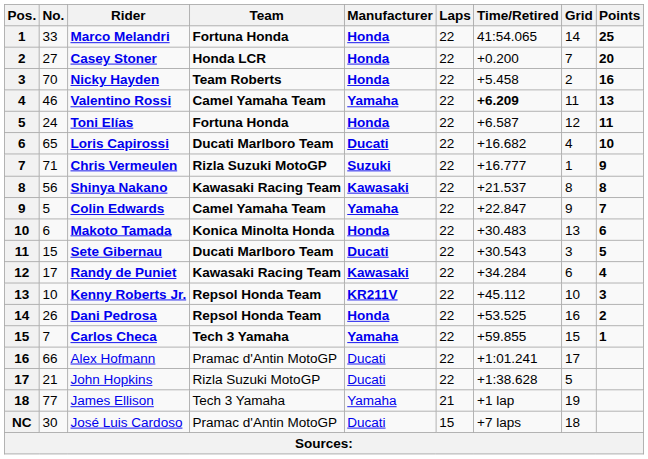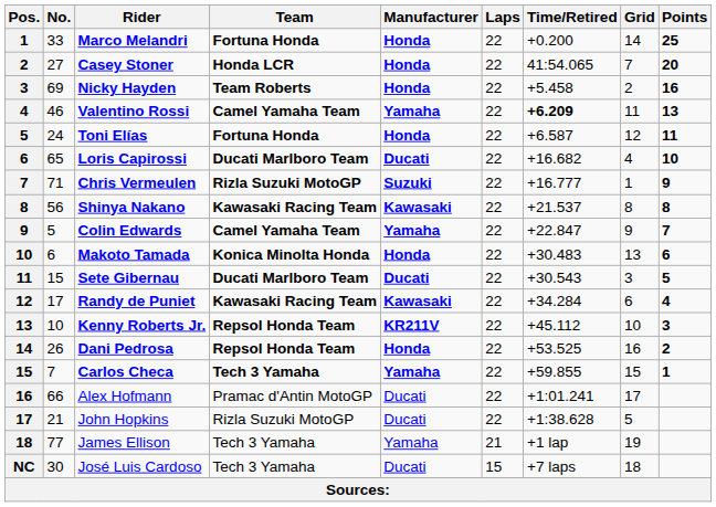 <table class="wikitable" style="font-size: 95%;">
 <tr>
 <th>Pos.</th>
 <th>No.</th>
 <th>Rider</th>
 <th>Team</th>
 <th>Manufacturer</th>
 <th>Laps</th>
 <th>Time/Retired</th>
 <th>Grid</th>
 <th>Points</th>
 </tr>
 <tr>
 <th>1</th>
 <td>33</td>
 <td> <strong><a href='#'>Marco Melandri</a></strong></td>
 <td><strong>Fortuna Honda</strong></td>
 <td><strong><a href='#'>Honda</a></strong></td>
 <td>22</td>
-<td>41:54.065</td>
+<td>+0.200</td>
 <td>14</td>
 <td><strong>25</strong></td>
 </tr>
 <tr>
 <th>2</th>
 <td>27</td>
 <td> <strong><a href='#'>Casey Stoner</a></strong></td>
 <td><strong>Honda LCR</strong></td>
 <td><strong><a href='#'>Honda</a></strong></td>
 <td>22</td>
-<td>+0.200</td>
+<td>41:54.065</td>
 <td>7</td>
 <td><strong>20</strong></td>
 </tr>
 <tr>
 <th>3</th>
-<td>70</td>
+<td>69</td>
 <td> <strong><a href='#'>Nicky Hayden</a></strong></td>
 <td><strong>Team Roberts</strong></td>
 <td><strong><a href='#'>Honda</a></strong></td>
 <td>22</td>
 <td>+5.458</td>
 <td>2</td>
 <td><strong>16</strong></td>
 </tr>
 <tr>
 <th>4</th>
 <td>46</td>
 <td> <strong><a href='#'>Valentino Rossi</a></strong></td>
 <td><strong>Camel Yamaha Team</strong></td>
 <td><strong><a href='#'>Yamaha</a></strong></td>
 <td>22</td>
 <td><strong>+6.209</strong></td>
 <td>11</td>
 <td><strong>13</strong></td>
 </tr>
 <tr>
 <th>5</th>
 <td>24</td>
 <td> <strong><a href='#'>Toni Elías</a></strong></td>
 <td><strong>Fortuna Honda</strong></td>
 <td><strong><a href='#'>Honda</a></strong></td>
 <td>22</td>
 <td>+6.587</td>
 <td>12</td>
 <td><strong>11</strong></td>
 </tr>
 <tr>
 <th>6</th>
 <td>65</td>
 <td> <strong><a href='#'>Loris Capirossi</a></strong></td>
 <td><strong>Ducati Marlboro Team</strong></td>
 <td><strong><a href='#'>Ducati</a></strong></td>
 <td>22</td>
 <td>+16.682</td>
 <td>4</td>
 <td><strong>10</strong></td>
 </tr>
 <tr>
 <th>7</th>
 <td>71</td>
 <td> <strong><a href='#'>Chris Vermeulen</a></strong></td>
 <td><strong>Rizla Suzuki MotoGP</strong></td>
 <td><strong><a href='#'>Suzuki</a></strong></td>
 <td>22</td>
 <td>+16.777</td>
 <td>1</td>
 <td><strong>9</strong></td>
 </tr>
 <tr>
 <th>8</th>
 <td>56</td>
 <td> <strong><a href='#'>Shinya Nakano</a></strong></td>
 <td><strong>Kawasaki Racing Team</strong></td>
 <td><strong><a href='#'>Kawasaki</a></strong></td>
 <td>22</td>
 <td>+21.537</td>
 <td>8</td>
 <td><strong>8</strong></td>
 </tr>
 <tr>
 <th>9</th>
 <td>5</td>
 <td> <strong><a href='#'>Colin Edwards</a></strong></td>
 <td><strong>Camel Yamaha Team</strong></td>
 <td><strong><a href='#'>Yamaha</a></strong></td>
 <td>22</td>
 <td>+22.847</td>
 <td>9</td>
 <td><strong>7</strong></td>
 </tr>
 <tr>
 <th>10</th>
 <td>6</td>
 <td> <strong><a href='#'>Makoto Tamada</a></strong></td>
 <td><strong>Konica Minolta Honda</strong></td>
 <td><strong><a href='#'>Honda</a></strong></td>
 <td>22</td>
 <td>+30.483</td>
 <td>13</td>
 <td><strong>6</strong></td>
 </tr>
 <tr>
 <th>11</th>
 <td>15</td>
 <td> <strong><a href='#'>Sete Gibernau</a></strong></td>
 <td><strong>Ducati Marlboro Team</strong></td>
 <td><strong><a href='#'>Ducati</a></strong></td>
 <td>22</td>
 <td>+30.543</td>
 <td>3</td>
 <td><strong>5</strong></td>
 </tr>
 <tr>
 <th>12</th>
 <td>17</td>
 <td> <strong><a href='#'>Randy de Puniet</a></strong></td>
 <td><strong>Kawasaki Racing Team</strong></td>
 <td><strong><a href='#'>Kawasaki</a></strong></td>
 <td>22</td>
 <td>+34.284</td>
 <td>6</td>
 <td><strong>4</strong></td>
 </tr>
 <tr>
 <th>13</th>
 <td>10</td>
 <td> <strong><a href='#'>Kenny Roberts Jr.</a></strong></td>
 <td><strong>Repsol Honda Team</strong></td>
 <td><strong><a href='#'>KR211V</a></strong></td>
 <td>22</td>
 <td>+45.112</td>
 <td>10</td>
 <td><strong>3</strong></td>
 </tr>
 <tr>
 <th>14</th>
 <td>26</td>
 <td> <strong><a href='#'>Dani Pedrosa</a></strong></td>
 <td><strong>Repsol Honda Team</strong></td>
 <td><strong><a href='#'>Honda</a></strong></td>
 <td>22</td>
 <td>+53.525</td>
 <td>16</td>
 <td><strong>2</strong></td>
 </tr>
 <tr>
 <th>15</th>
 <td>7</td>
 <td> <strong><a href='#'>Carlos Checa</a></strong></td>
 <td><strong>Tech 3 Yamaha</strong></td>
 <td><strong><a href='#'>Yamaha</a></strong></td>
 <td>22</td>
 <td>+59.855</td>
 <td>15</td>
 <td><strong>1</strong></td>
 </tr>
 <tr>
 <th>16</th>
 <td>66</td>
 <td> <a href='#'>Alex Hofmann</a></td>
 <td>Pramac d'Antin MotoGP</td>
 <td><a href='#'>Ducati</a></td>
 <td>22</td>
 <td>+1:01.241</td>
 <td>17</td>
 <td></td>
 </tr>
 <tr>
 <th>17</th>
 <td>21</td>
 <td> <a href='#'>John Hopkins</a></td>
 <td>Rizla Suzuki MotoGP</td>
 <td><a href='#'>Ducati</a></td>
 <td>22</td>
 <td>+1:38.628</td>
 <td>5</td>
 <td></td>
 </tr>
 <tr>
 <th>18</th>
 <td>77</td>
 <td> <a href='#'>James Ellison</a></td>
 <td>Tech 3 Yamaha</td>
 <td><a href='#'>Yamaha</a></td>
 <td>21</td>
 <td>+1 lap</td>
 <td>19</td>
 <td></td>
 </tr>
 <tr>
 <th>NC</th>
 <td>30</td>
 <td> <a href='#'>José Luis Cardoso</a></td>
-<td>Pramac d'Antin MotoGP</td>
+<td>Tech 3 Yamaha</td>
 <td><a href='#'>Ducati</a></td>
 <td>15</td>
 <td>+7 laps</td>
 <td>18</td>
 <td></td>
 </tr>
 <tr>
 <th colspan=9>Sources: </th>
 </tr>
 </table>
